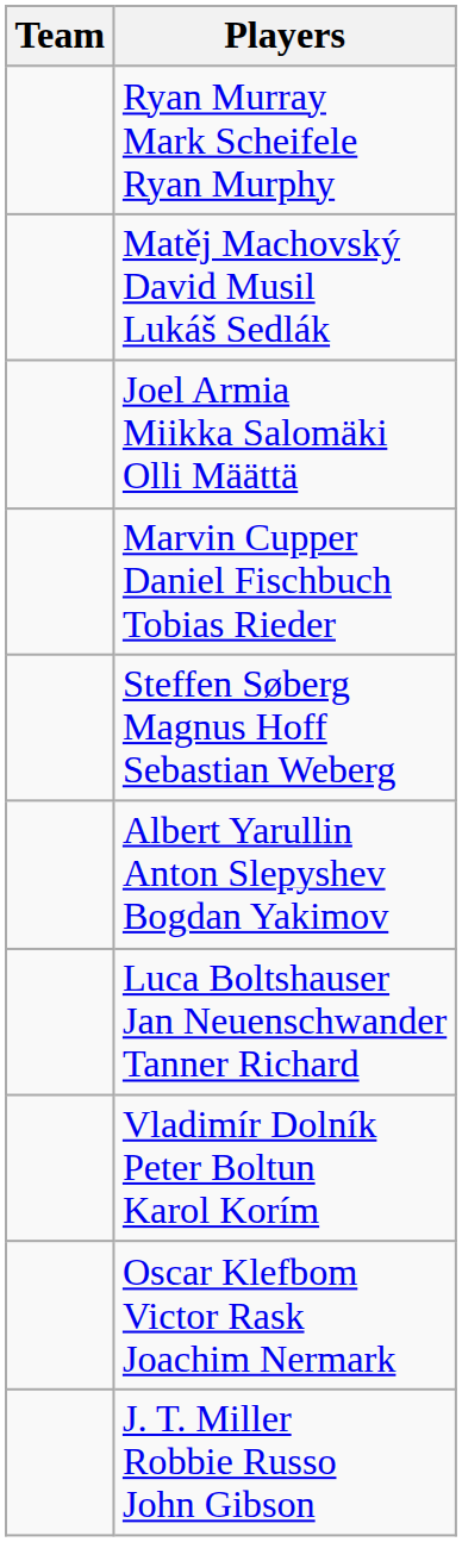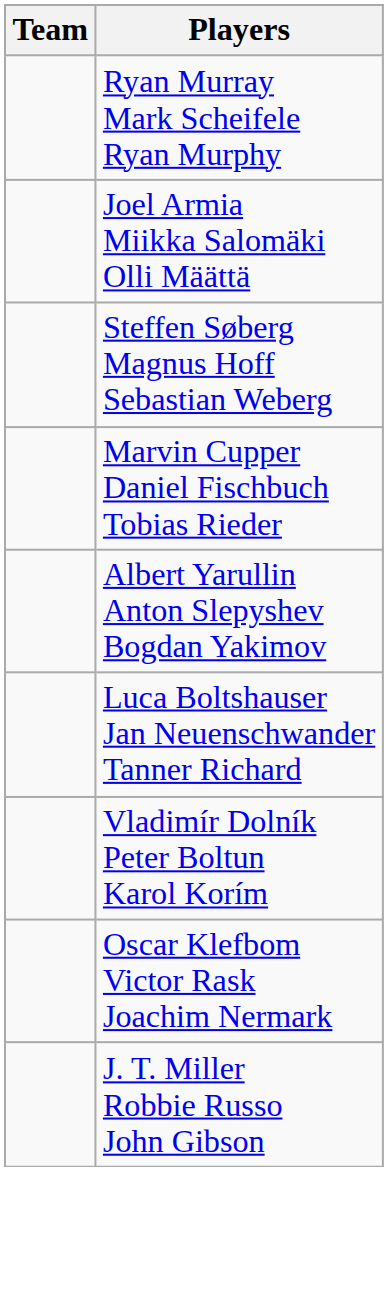 <table class="wikitable">
 <tr>
 <th>Team</th>
 <th>Players</th>
 </tr>
 <tr>
 <td></td>
 <td><a href='#'>Ryan Murray</a><br><a href='#'>Mark Scheifele</a><br><a href='#'>Ryan Murphy</a></td>
 </tr>
 <tr>
 <td></td>
-<td><a href='#'>Matěj Machovský</a><br><a href='#'>David Musil</a><br><a href='#'>Lukáš Sedlák</a></td>
-</tr>
-<tr>
-<td></td>
 <td><a href='#'>Joel Armia</a><br><a href='#'>Miikka Salomäki</a><br><a href='#'>Olli Määttä</a></td>
 </tr>
 <tr>
 <td></td>
-<td><a href='#'>Marvin Cupper</a><br><a href='#'>Daniel Fischbuch</a><br><a href='#'>Tobias Rieder</a></td>
+<td><a href='#'>Steffen Søberg</a><br><a href='#'>Magnus Hoff</a><br><a href='#'>Sebastian Weberg</a></td>
 </tr>
 <tr>
 <td></td>
-<td><a href='#'>Steffen Søberg</a><br><a href='#'>Magnus Hoff</a><br><a href='#'>Sebastian Weberg</a></td>
+<td><a href='#'>Marvin Cupper</a><br><a href='#'>Daniel Fischbuch</a><br><a href='#'>Tobias Rieder</a></td>
 </tr>
 <tr>
 <td></td>
 <td><a href='#'>Albert Yarullin</a><br><a href='#'>Anton Slepyshev</a><br><a href='#'>Bogdan Yakimov</a></td>
 </tr>
 <tr>
 <td></td>
 <td><a href='#'>Luca Boltshauser</a><br><a href='#'>Jan Neuenschwander</a><br><a href='#'>Tanner Richard</a></td>
 </tr>
 <tr>
 <td></td>
 <td><a href='#'>Vladimír Dolník</a><br><a href='#'>Peter Boltun</a><br><a href='#'>Karol Korím</a></td>
 </tr>
 <tr>
 <td></td>
 <td><a href='#'>Oscar Klefbom</a><br><a href='#'>Victor Rask</a><br><a href='#'>Joachim Nermark</a></td>
 </tr>
 <tr>
 <td></td>
 <td><a href='#'>J. T. Miller</a><br><a href='#'>Robbie Russo</a><br><a href='#'>John Gibson</a></td>
 </tr>
 </table>
